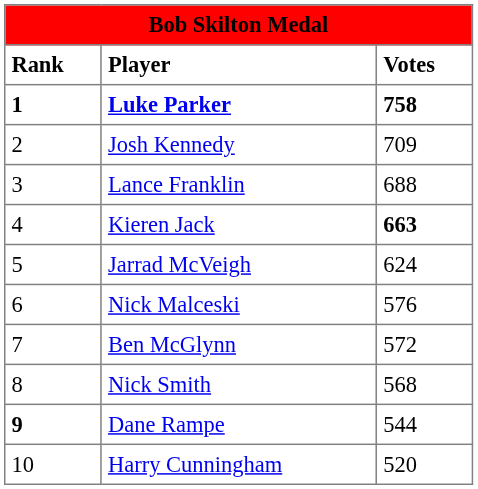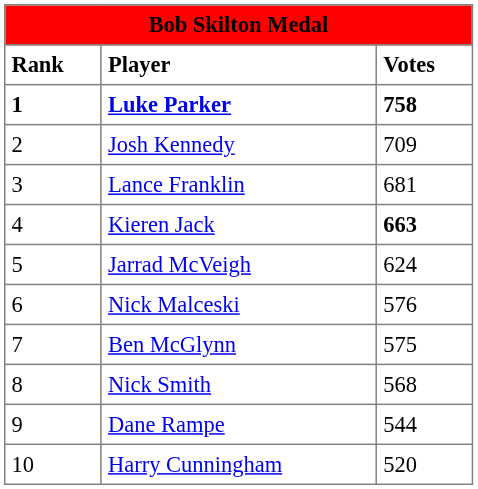 <table border="1" cellpadding="4" cellspacing="0"  style="text-align:left; font-size:95%; border-collapse:collapse; width:20%;">
 <tr style="background:#FF0000; text-align:center;">
 <th colspan="3"><span>Bob Skilton Medal</span></th>
 </tr>
 <tr>
 <th>Rank</th>
 <th>Player</th>
 <th>Votes</th>
 </tr>
 <tr>
 <td><strong>1</strong></td>
 <td><strong><a href='#'>Luke Parker</a></strong></td>
 <td><strong>758</strong></td>
 </tr>
 <tr>
 <td>2</td>
 <td><a href='#'>Josh Kennedy</a></td>
 <td>709</td>
 </tr>
 <tr>
 <td>3</td>
 <td><a href='#'>Lance Franklin</a></td>
-<td>688</td>
+<td>681</td>
 </tr>
 <tr>
 <td>4</td>
 <td><a href='#'>Kieren Jack</a></td>
 <td><strong>663</strong></td>
 </tr>
 <tr>
 <td>5</td>
 <td><a href='#'>Jarrad McVeigh</a></td>
 <td>624</td>
 </tr>
 <tr>
 <td>6</td>
 <td><a href='#'>Nick Malceski</a></td>
 <td>576</td>
 </tr>
 <tr>
 <td>7</td>
 <td><a href='#'>Ben McGlynn</a></td>
-<td>572</td>
+<td>575</td>
 </tr>
 <tr>
 <td>8</td>
 <td><a href='#'>Nick Smith</a></td>
 <td>568</td>
 </tr>
 <tr>
-<td><strong>9</strong></td>
+<td>9</td>
 <td><a href='#'>Dane Rampe</a></td>
 <td>544</td>
 </tr>
 <tr>
 <td>10</td>
 <td><a href='#'>Harry Cunningham</a></td>
 <td>520</td>
 </tr>
 </table>
